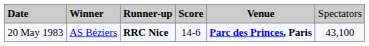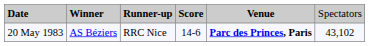 <table bgcolor="#f7f8ff" cellpadding="4" cellspacing="0" border="1" style="font-size: 95%; border: gray solid 1px; border-collapse: collapse;">
 <tr bgcolor="#CCCCCC">
 <td><strong>Date</strong></td>
 <td><strong>Winner</strong></td>
 <td><strong>Runner-up</strong></td>
 <td align=center><strong>Score</strong></td>
 <td align=center><strong>Venue<em></td>
 <td align=center></strong>Spectators<strong></td>
 </tr>
 <tr>
 <td align=center>20 May 1983</td>
 <td></strong><a href='#'>AS Béziers</a><strong></td>
-<td><strong>RRC Nice</strong></td>
+<td>RRC Nice</td>
 <td align=center>14-6</td>
 <td align=center><strong><a href='#'>Parc des Princes</a>, Paris</strong></td>
-<td align=center>43,100</td>
+<td align=center>43,102</td>
 </tr>
 </table>
